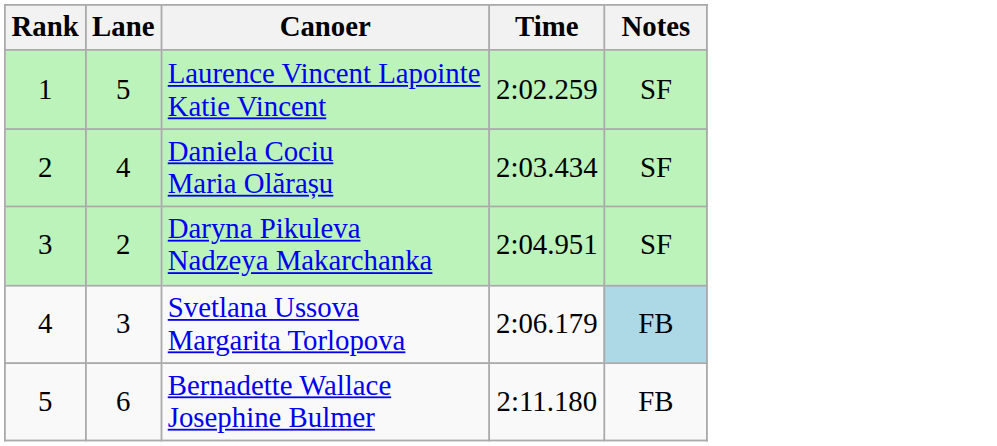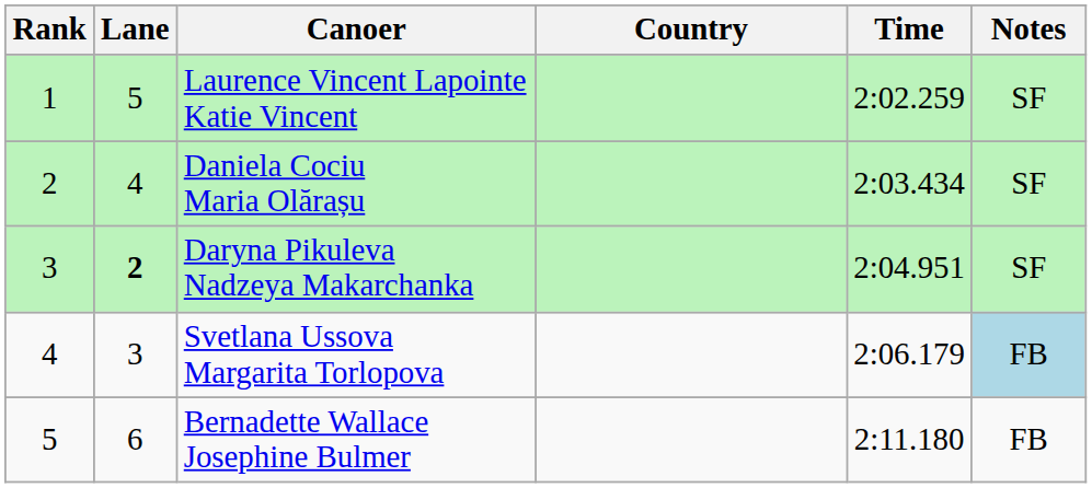 <table class="wikitable" style="text-align:center;">
 <tr>
 <th width=30>Rank</th>
 <th width=30>Lane</th>
 <th width=175>Canoer</th>
+<th width=150>Country</th>
 <th width=30>Time</th>
 <th width=50>Notes</th>
 </tr>
 <tr bgcolor=bbf3bb>
 <td>1</td>
 <td>5</td>
 <td align=left><a href='#'>Laurence Vincent Lapointe</a><br><a href='#'>Katie Vincent</a></td>
+<td align=left></td>
 <td>2:02.259</td>
 <td>SF</td>
 </tr>
 <tr bgcolor=bbf3bb>
 <td>2</td>
 <td>4</td>
 <td align=left><a href='#'>Daniela Cociu</a><br><a href='#'>Maria Olărașu</a></td>
+<td align=left></td>
 <td>2:03.434</td>
 <td>SF</td>
 </tr>
 <tr bgcolor=bbf3bb>
 <td>3</td>
-<td>2</td>
+<td><strong>2</strong></td>
 <td align=left><a href='#'>Daryna Pikuleva</a><br><a href='#'>Nadzeya Makarchanka</a></td>
+<td align=left></td>
 <td>2:04.951</td>
 <td>SF</td>
 </tr>
 <tr>
 <td>4</td>
 <td>3</td>
 <td align=left><a href='#'>Svetlana Ussova</a><br><a href='#'>Margarita Torlopova</a></td>
+<td align=left></td>
 <td>2:06.179</td>
 <td style="background: lightblue;">FB</td>
 </tr>
 <tr>
 <td>5</td>
 <td>6</td>
 <td align=left><a href='#'>Bernadette Wallace</a><br><a href='#'>Josephine Bulmer</a></td>
+<td align=left></td>
 <td>2:11.180</td>
 <td>FB</td>
 </tr>
 </table>
